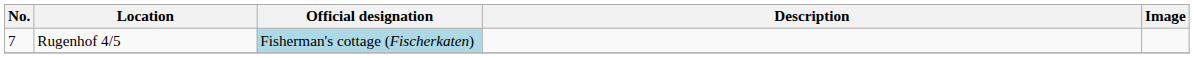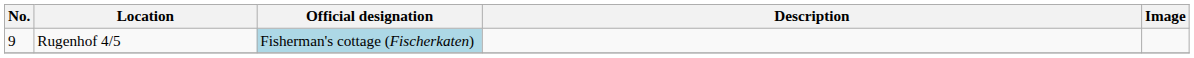 <table class="wikitable">
 <tr style="background-color:#F2F2F2">
 <th>No.</th>
 <th width="20%">Location</th>
 <th width="20%">Official designation</th>
 <th width="60%">Description</th>
 <th width="130px">Image</th>
 </tr>
 <tr>
-<td>7</td>
+<td>9</td>
 <td>Rugenhof 4/5</td>
 <td style="background: lightblue;">Fisherman's cottage (<em>Fischerkaten</em>)</td>
 <td></td>
 <td align="center" style="padding:0"></td>
 </tr>
 <tr>
 </tr>
 </table>
